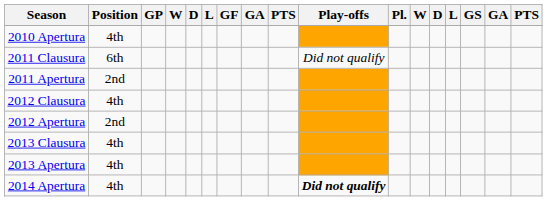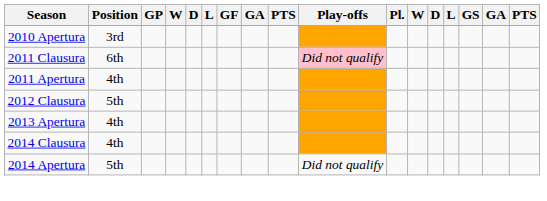 <table class="wikitable">
 <tr>
 <th align="center">Season</th>
 <th align="center">Position</th>
 <th align="center">GP</th>
 <th align="center">W</th>
 <th align="center">D</th>
 <th align="center">L</th>
 <th align="center">GF</th>
 <th align="center">GA</th>
 <th align="center">PTS</th>
 <th align="center">Play-offs</th>
 <th align="center">Pl.</th>
 <th align="center">W</th>
 <th align="center">D</th>
 <th align="center">L</th>
 <th align="center">GS</th>
 <th align="center">GA</th>
 <th align="center">PTS</th>
 </tr>
 <tr>
 </tr>
 <tr>
 <td align="center"><a href='#'>2010 Apertura</a></td>
-<td align="center">4th</td>
+<td align="center">3rd</td>
 <td></td>
 <td></td>
 <td></td>
 <td></td>
 <td></td>
 <td></td>
 <td></td>
 <td bgcolor=Orange></td>
 <td></td>
 <td></td>
 <td></td>
 <td></td>
 <td></td>
 <td></td>
 <td></td>
 </tr>
 <tr>
 <td align="center"><a href='#'>2011 Clausura</a></td>
 <td align="center">6th</td>
 <td></td>
 <td></td>
 <td></td>
 <td></td>
 <td></td>
 <td></td>
 <td></td>
-<td align="center"><em>Did not qualify</em></td>
+<td align="center" style="background: pink;"><em>Did not qualify</em></td>
 <td></td>
 <td></td>
 <td></td>
 <td></td>
 <td></td>
 <td></td>
 <td></td>
 </tr>
 <tr>
 <td align="center"><a href='#'>2011 Apertura</a></td>
-<td align="center">2nd</td>
+<td align="center">4th</td>
 <td></td>
 <td></td>
 <td></td>
 <td></td>
 <td></td>
 <td></td>
 <td></td>
 <td bgcolor=Orange></td>
 <td></td>
 <td></td>
 <td></td>
 <td></td>
 <td></td>
 <td></td>
 <td></td>
 </tr>
 <tr>
 <td align="center"><a href='#'>2012 Clausura</a></td>
-<td align="center">4th</td>
-<td></td>
-<td></td>
-<td></td>
-<td></td>
-<td></td>
-<td></td>
-<td></td>
-<td bgcolor=Orange></td>
-<td></td>
-<td></td>
-<td></td>
-<td></td>
-<td></td>
-<td></td>
-<td></td>
-</tr>
-<tr>
-<td align="center"><a href='#'>2012 Apertura</a></td>
-<td align="center">2nd</td>
-<td></td>
-<td></td>
-<td></td>
-<td></td>
-<td></td>
-<td></td>
-<td></td>
-<td bgcolor=Orange></td>
-<td></td>
-<td></td>
-<td></td>
-<td></td>
-<td></td>
-<td></td>
-<td></td>
-</tr>
-<tr>
-<td align="center"><a href='#'>2013 Clausura</a></td>
-<td align="center">4th</td>
+<td align="center">5th</td>
 <td></td>
 <td></td>
 <td></td>
 <td></td>
 <td></td>
 <td></td>
 <td></td>
 <td bgcolor=Orange></td>
 <td></td>
 <td></td>
 <td></td>
 <td></td>
 <td></td>
 <td></td>
 <td></td>
 </tr>
 <tr>
 <td align="center"><a href='#'>2013 Apertura</a></td>
 <td align="center">4th</td>
 <td></td>
 <td></td>
 <td></td>
 <td></td>
 <td></td>
 <td></td>
 <td></td>
 <td bgcolor=Orange></td>
 <td></td>
 <td></td>
 <td></td>
 <td></td>
 <td></td>
 <td></td>
 <td></td>
 </tr>
 <tr>
-<td align="center"><a href='#'>2014 Apertura</a></td>
+<td align="center"><a href='#'>2014 Clausura</a></td>
 <td align="center">4th</td>
 <td></td>
 <td></td>
 <td></td>
 <td></td>
 <td></td>
 <td></td>
 <td></td>
-<td align="center"><strong><em>Did not qualify</em></strong></td>
+<td bgcolor=Orange></td>
+<td></td>
+<td></td>
+<td></td>
+<td></td>
+<td></td>
+<td></td>
+<td></td>
+</tr>
+<tr>
+<td align="center"><a href='#'>2014 Apertura</a></td>
+<td align="center">5th</td>
+<td></td>
+<td></td>
+<td></td>
+<td></td>
+<td></td>
+<td></td>
+<td></td>
+<td align="center"><em>Did not qualify</em></td>
 <td></td>
 <td></td>
 <td></td>
 <td></td>
 <td></td>
 <td></td>
 <td></td>
 </tr>
 </table>
